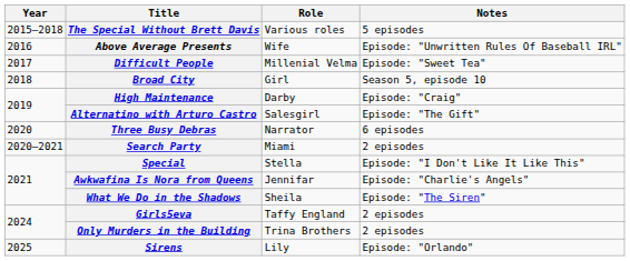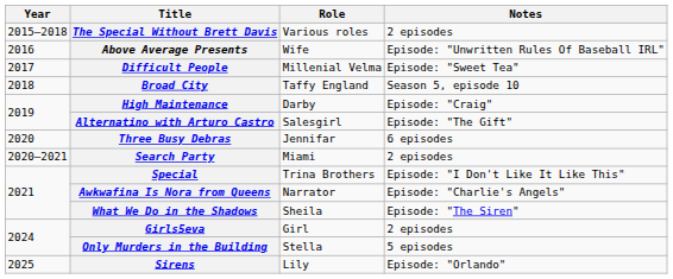 <table class="wikitable plainrowheaders sortable">
 <tr>
 <th scope="col">Year</th>
 <th scope="col">Title</th>
 <th scope="col">Role</th>
 <th class="unsortable">Notes</th>
 </tr>
 <tr>
 <td>2015–2018</td>
 <th scope="row"><em><a href='#'>The Special Without Brett Davis</a></em></th>
 <td>Various roles</td>
-<td>5 episodes</td>
+<td>2 episodes</td>
 </tr>
 <tr>
 <td>2016</td>
 <th scope="row"><em>Above Average Presents</em></th>
 <td>Wife</td>
 <td>Episode: "Unwritten Rules Of Baseball IRL"</td>
 </tr>
 <tr>
 <td>2017</td>
 <th scope="row"><em><a href='#'>Difficult People</a></em></th>
 <td>Millenial Velma</td>
 <td>Episode: "Sweet Tea"</td>
 </tr>
 <tr>
 <td>2018</td>
 <th scope="row"><em><a href='#'>Broad City</a></em></th>
-<td>Girl</td>
+<td>Taffy England</td>
 <td>Season 5, episode 10</td>
 </tr>
 <tr>
 <td rowspan="2">2019</td>
 <th scope="row"><em><a href='#'>High Maintenance</a></em></th>
 <td>Darby</td>
 <td>Episode: "Craig"</td>
 </tr>
 <tr>
 <th scope="row"><em><a href='#'>Alternatino with Arturo Castro</a></em></th>
 <td>Salesgirl</td>
 <td>Episode: "The Gift"</td>
 </tr>
 <tr>
 <td>2020</td>
 <th scope="row"><em><a href='#'>Three Busy Debras</a></em></th>
-<td>Narrator</td>
+<td>Jennifar</td>
 <td>6 episodes</td>
 </tr>
 <tr>
 <td>2020–2021</td>
 <th scope="row"><em><a href='#'>Search Party</a></em></th>
 <td>Miami</td>
 <td>2 episodes</td>
 </tr>
 <tr>
 <td rowspan="3">2021</td>
 <th scope="row"><em><a href='#'>Special</a></em></th>
-<td>Stella</td>
+<td>Trina Brothers</td>
 <td>Episode: "I Don't Like It Like This"</td>
 </tr>
 <tr>
 <th scope="row"><em><a href='#'>Awkwafina Is Nora from Queens</a></em></th>
-<td>Jennifar</td>
+<td>Narrator</td>
 <td>Episode: "Charlie's Angels"</td>
 </tr>
 <tr>
 <th scope="row"><em><a href='#'>What We Do in the Shadows</a></em></th>
 <td>Sheila</td>
 <td>Episode: "<a href='#'>The Siren</a>"</td>
 </tr>
 <tr>
 <td rowspan="2">2024</td>
 <th scope="row"><em><a href='#'>Girls5eva</a></em></th>
-<td>Taffy England</td>
+<td>Girl</td>
 <td>2 episodes</td>
 </tr>
 <tr>
 <th scope="row"><em><a href='#'>Only Murders in the Building</a></em></th>
-<td>Trina Brothers</td>
-<td>2 episodes</td>
+<td>Stella</td>
+<td>5 episodes</td>
 </tr>
 <tr>
 <td>2025</td>
 <th scope="row"><em><a href='#'>Sirens</a></em></th>
 <td>Lily</td>
 <td>Episode: "Orlando"</td>
 </tr>
 </table>
